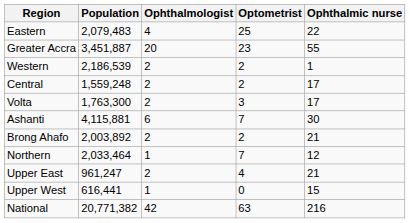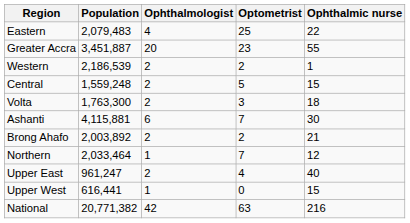 <table class="wikitable sortable">
 <tr>
 <th>Region</th>
 <th>Population</th>
 <th>Ophthalmologist</th>
 <th>Optometrist</th>
 <th>Ophthalmic nurse</th>
 </tr>
 <tr>
 <td>Eastern</td>
 <td>2,079,483</td>
 <td>4</td>
 <td>25</td>
 <td>22</td>
 </tr>
 <tr>
 <td>Greater Accra</td>
 <td>3,451,887</td>
 <td>20</td>
 <td>23</td>
 <td>55</td>
 </tr>
 <tr>
 <td>Western</td>
 <td>2,186,539</td>
 <td>2</td>
 <td>2</td>
 <td>1</td>
 </tr>
 <tr>
 <td>Central</td>
 <td>1,559,248</td>
 <td>2</td>
-<td>2</td>
-<td>17</td>
+<td>5</td>
+<td>15</td>
 </tr>
 <tr>
 <td>Volta</td>
 <td>1,763,300</td>
 <td>2</td>
 <td>3</td>
-<td>17</td>
+<td>18</td>
 </tr>
 <tr>
 <td>Ashanti</td>
 <td>4,115,881</td>
 <td>6</td>
 <td>7</td>
 <td>30</td>
 </tr>
 <tr>
 <td>Brong Ahafo</td>
 <td>2,003,892</td>
 <td>2</td>
 <td>2</td>
 <td>21</td>
 </tr>
 <tr>
 <td>Northern</td>
 <td>2,033,464</td>
 <td>1</td>
 <td>7</td>
 <td>12</td>
 </tr>
 <tr>
 <td>Upper East</td>
 <td>961,247</td>
 <td>2</td>
 <td>4</td>
-<td>21</td>
+<td>40</td>
 </tr>
 <tr>
 <td>Upper West</td>
 <td>616,441</td>
 <td>1</td>
 <td>0</td>
 <td>15</td>
 </tr>
 <tr>
 <td>National</td>
 <td>20,771,382</td>
 <td>42</td>
 <td>63</td>
 <td>216</td>
 </tr>
 </table>
